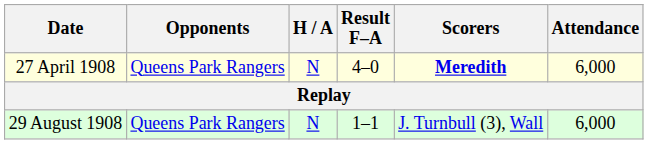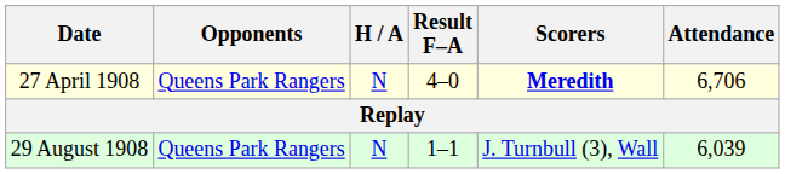 <table class="wikitable" style="text-align:center">
 <tr>
 <th>Date</th>
 <th>Opponents</th>
 <th>H / A</th>
 <th>Result<br>F–A</th>
 <th>Scorers</th>
 <th>Attendance</th>
 </tr>
 <tr bgcolor="#ffffdd">
 <td>27 April 1908</td>
 <td><a href='#'>Queens Park Rangers</a></td>
 <td><a href='#'>N</a></td>
 <td>4–0</td>
 <td><strong><a href='#'>Meredith</a></strong></td>
-<td>6,000</td>
+<td>6,706</td>
 </tr>
 <tr>
 <th colspan="6">Replay</th>
 </tr>
 <tr bgcolor="#ddffdd">
 <td>29 August 1908</td>
 <td><a href='#'>Queens Park Rangers</a></td>
 <td><a href='#'>N</a></td>
 <td>1–1</td>
 <td><a href='#'>J. Turnbull</a> (3), <a href='#'>Wall</a></td>
-<td>6,000</td>
+<td>6,039</td>
 </tr>
 </table>
